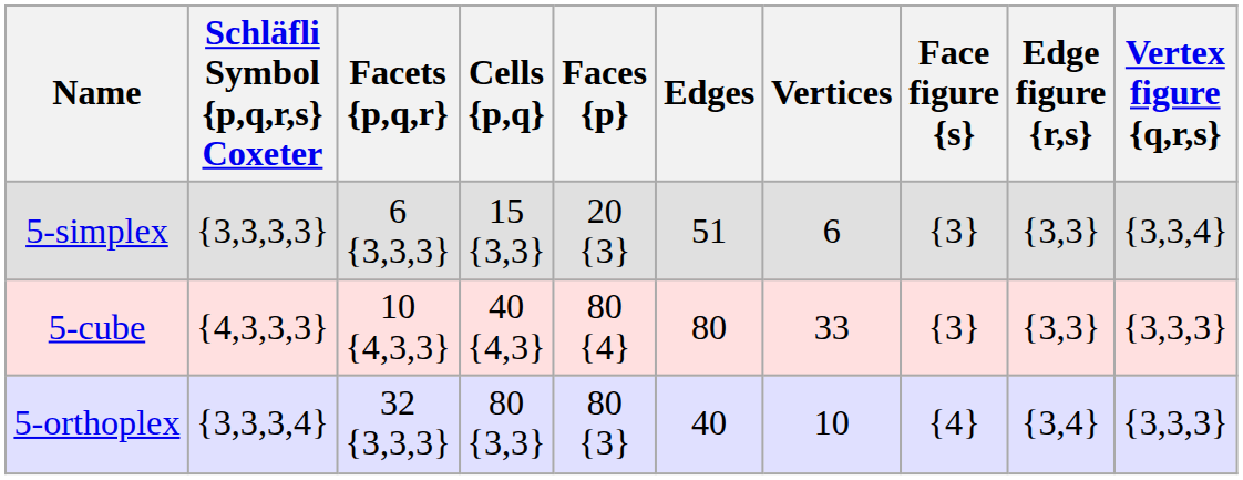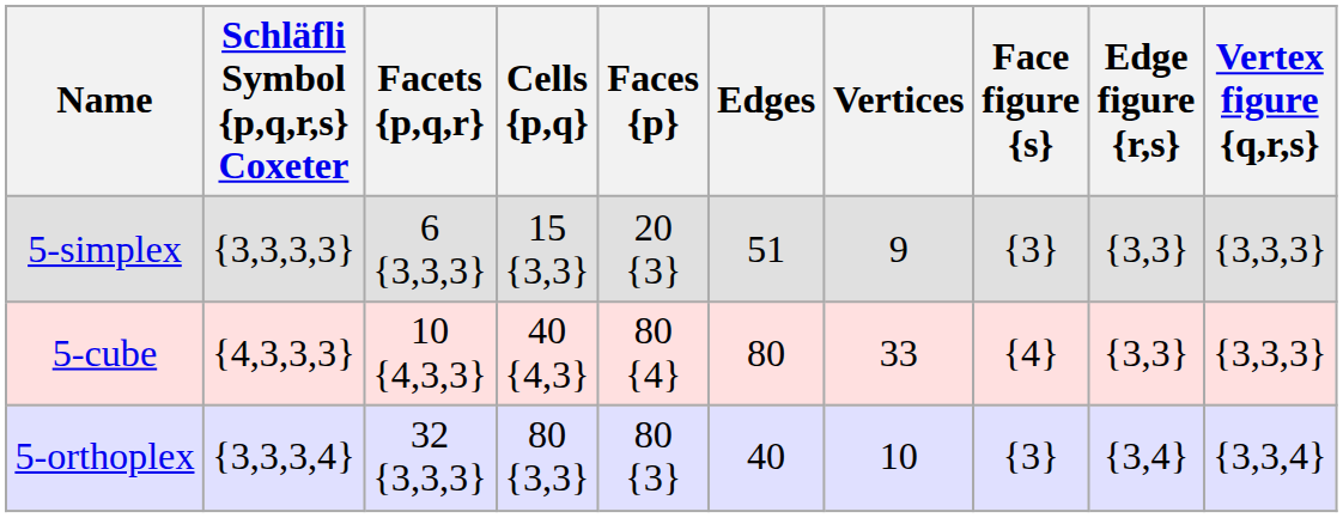 <table class="wikitable">
 <tr>
 <th>Name</th>
 <th><a href='#'>Schläfli</a><br>Symbol<br>{p,q,r,s}<br><a href='#'>Coxeter</a></th>
 <th>Facets<br>{p,q,r}</th>
 <th>Cells<br>{p,q}</th>
 <th>Faces<br>{p}</th>
 <th>Edges</th>
 <th>Vertices</th>
 <th>Face<br>figure<br>{s}</th>
 <th>Edge<br>figure<br>{r,s}</th>
 <th><a href='#'>Vertex<br>figure</a><br>{q,r,s}</th>
 </tr>
 <tr BGCOLOR="#e0e0e0" align=center>
 <td><a href='#'>5-simplex</a></td>
 <td>{3,3,3,3}<br></td>
 <td>6<br>{3,3,3}</td>
 <td>15<br>{3,3}</td>
 <td>20<br>{3}</td>
 <td>51</td>
-<td>6</td>
+<td>9</td>
 <td>{3}</td>
 <td>{3,3}</td>
-<td>{3,3,4}</td>
+<td>{3,3,3}</td>
 </tr>
 <tr BGCOLOR="#ffe0e0" align=center>
 <td><a href='#'>5-cube</a></td>
 <td>{4,3,3,3}<br></td>
 <td>10<br>{4,3,3}</td>
 <td>40<br>{4,3}</td>
 <td>80<br>{4}</td>
 <td>80</td>
 <td>33</td>
-<td>{3}</td>
+<td>{4}</td>
 <td>{3,3}</td>
 <td>{3,3,3}</td>
 </tr>
 <tr BGCOLOR="#e0e0ff" align=center>
 <td><a href='#'>5-orthoplex</a></td>
 <td>{3,3,3,4}<br></td>
 <td>32<br>{3,3,3}</td>
 <td>80<br>{3,3}</td>
 <td>80<br>{3}</td>
 <td>40</td>
 <td>10</td>
-<td>{4}</td>
+<td>{3}</td>
 <td>{3,4}</td>
-<td>{3,3,3}</td>
+<td>{3,3,4}</td>
 </tr>
 </table>
